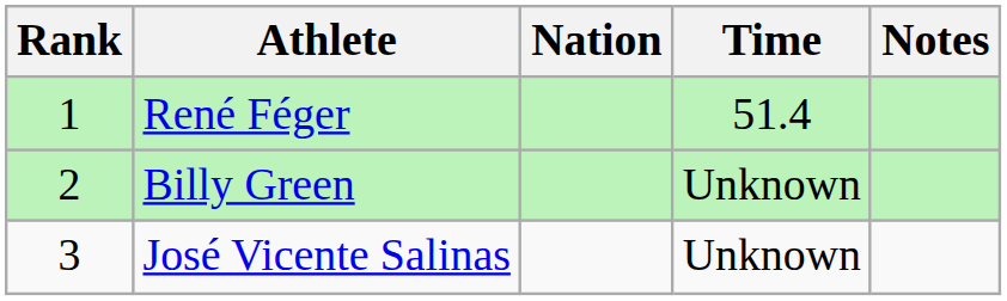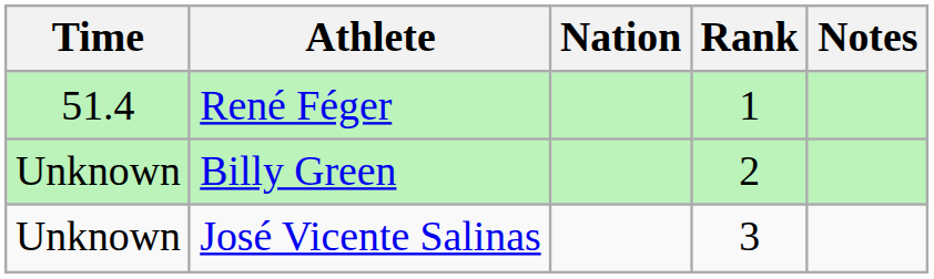 <table class="wikitable sortable" style="text-align:center">
 <tr>
-<th>Rank</th>
+<th>Time</th>
 <th>Athlete</th>
 <th>Nation</th>
-<th>Time</th>
+<th>Rank</th>
 <th>Notes</th>
 </tr>
 <tr bgcolor=bbf3bb>
-<td>1</td>
+<td>51.4</td>
 <td align=left><a href='#'>René Féger</a></td>
 <td align=left></td>
-<td>51.4</td>
+<td>1</td>
 <td></td>
 </tr>
 <tr bgcolor=bbf3bb>
-<td>2</td>
+<td>Unknown</td>
 <td align=left><a href='#'>Billy Green</a></td>
 <td align=left></td>
-<td>Unknown</td>
+<td>2</td>
 <td></td>
 </tr>
 <tr>
-<td>3</td>
+<td>Unknown</td>
 <td align=left><a href='#'>José Vicente Salinas</a></td>
 <td align=left></td>
-<td>Unknown</td>
+<td>3</td>
 <td></td>
 </tr>
 </table>
